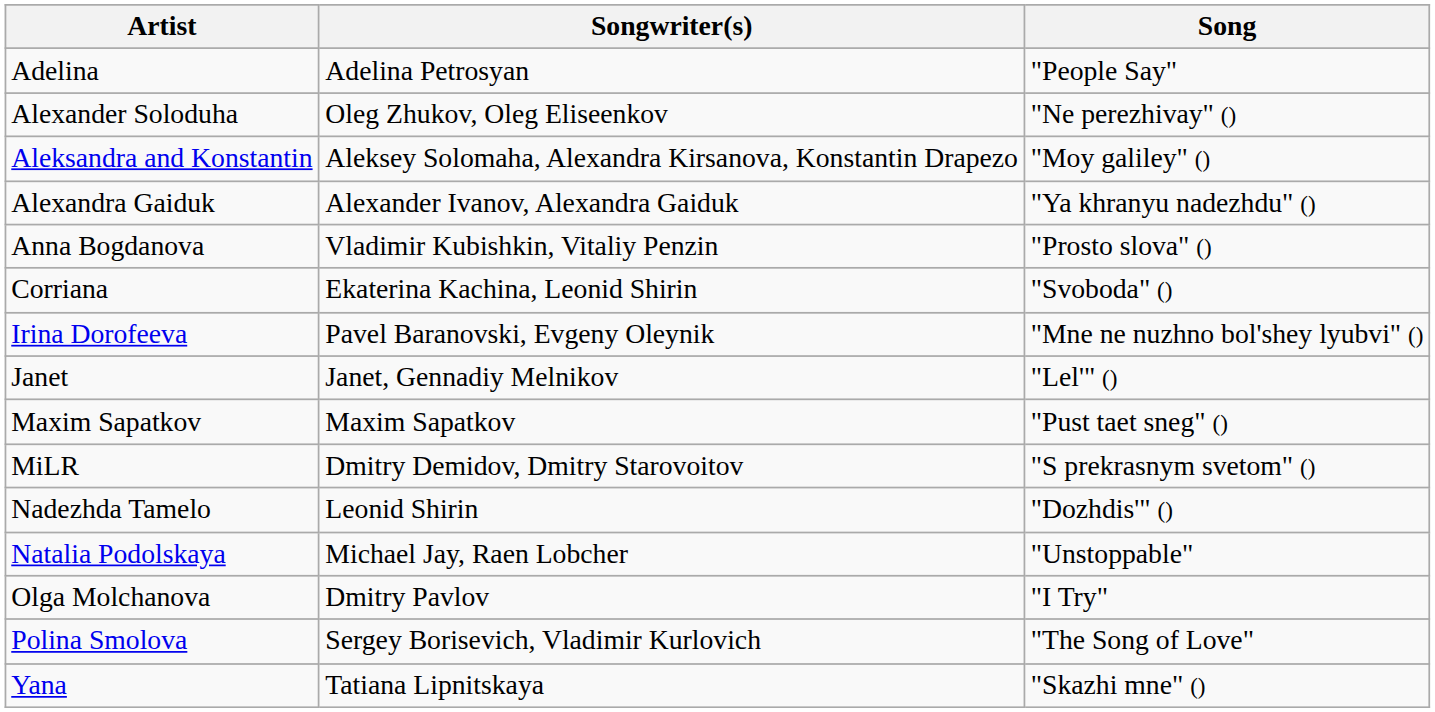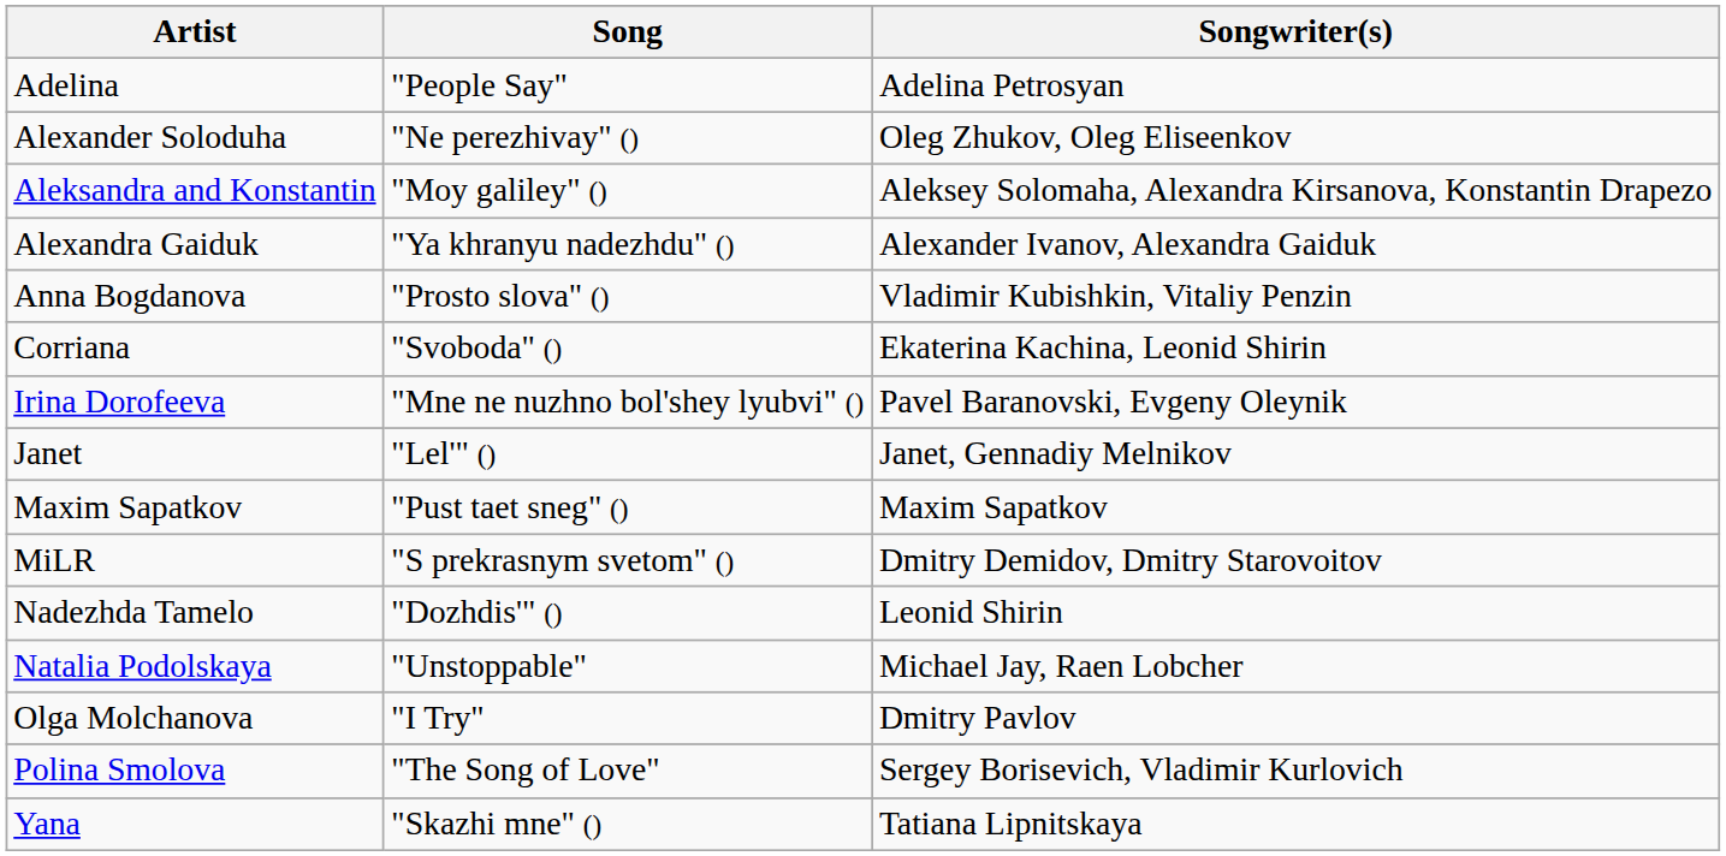 <table class="sortable wikitable" style="margin: 1em auto 1em auto; text-align:left;">
 <tr>
 <th>Artist</th>
+<th>Song</th>
 <th>Songwriter(s)</th>
-<th>Song</th>
 </tr>
 <tr>
 <td>Adelina</td>
+<td>"People Say"</td>
 <td>Adelina Petrosyan</td>
-<td>"People Say"</td>
 </tr>
 <tr>
 <td>Alexander Soloduha</td>
+<td>"Ne perezhivay" <small>()</small></td>
 <td>Oleg Zhukov, Oleg Eliseenkov</td>
-<td>"Ne perezhivay" <small>()</small></td>
 </tr>
 <tr>
 <td><a href='#'>Aleksandra and Konstantin</a></td>
+<td>"Moy galiley" <small>()</small></td>
 <td>Aleksey Solomaha, Alexandra Kirsanova, Konstantin Drapezo</td>
-<td>"Moy galiley" <small>()</small></td>
 </tr>
 <tr>
 <td>Alexandra Gaiduk</td>
+<td>"Ya khranyu nadezhdu" <small>()</small></td>
 <td>Alexander Ivanov, Alexandra Gaiduk</td>
-<td>"Ya khranyu nadezhdu" <small>()</small></td>
 </tr>
 <tr>
 <td>Anna Bogdanova</td>
+<td>"Prosto slova" <small>()</small></td>
 <td>Vladimir Kubishkin, Vitaliy Penzin</td>
-<td>"Prosto slova" <small>()</small></td>
 </tr>
 <tr>
 <td>Corriana</td>
+<td>"Svoboda" <small>()</small></td>
 <td>Ekaterina Kachina, Leonid Shirin</td>
-<td>"Svoboda" <small>()</small></td>
 </tr>
 <tr>
 <td><a href='#'>Irina Dorofeeva</a></td>
+<td>"Mne ne nuzhno bol'shey lyubvi" <small>()</small></td>
 <td>Pavel Baranovski, Evgeny Oleynik</td>
-<td>"Mne ne nuzhno bol'shey lyubvi" <small>()</small></td>
 </tr>
 <tr>
 <td>Janet</td>
+<td>"Lel'" <small>()</small></td>
 <td>Janet, Gennadiy Melnikov</td>
-<td>"Lel'" <small>()</small></td>
 </tr>
 <tr>
 <td>Maxim Sapatkov</td>
+<td>"Pust taet sneg" <small>()</small></td>
 <td>Maxim Sapatkov</td>
-<td>"Pust taet sneg" <small>()</small></td>
 </tr>
 <tr>
 <td>MiLR</td>
+<td>"S prekrasnym svetom" <small>()</small></td>
 <td>Dmitry Demidov, Dmitry Starovoitov</td>
-<td>"S prekrasnym svetom" <small>()</small></td>
 </tr>
 <tr>
 <td>Nadezhda Tamelo</td>
+<td>"Dozhdis'" <small>()</small></td>
 <td>Leonid Shirin</td>
-<td>"Dozhdis'" <small>()</small></td>
 </tr>
 <tr>
 <td><a href='#'>Natalia Podolskaya</a></td>
+<td>"Unstoppable"</td>
 <td>Michael Jay, Raen Lobcher</td>
-<td>"Unstoppable"</td>
 </tr>
 <tr>
 <td>Olga Molchanova</td>
+<td>"I Try"</td>
 <td>Dmitry Pavlov</td>
-<td>"I Try"</td>
 </tr>
 <tr>
 <td><a href='#'>Polina Smolova</a></td>
+<td>"The Song of Love"</td>
 <td>Sergey Borisevich, Vladimir Kurlovich</td>
-<td>"The Song of Love"</td>
 </tr>
 <tr>
 <td><a href='#'>Yana</a></td>
+<td>"Skazhi mne" <small>()</small></td>
 <td>Tatiana Lipnitskaya</td>
-<td>"Skazhi mne" <small>()</small></td>
 </tr>
 </table>
